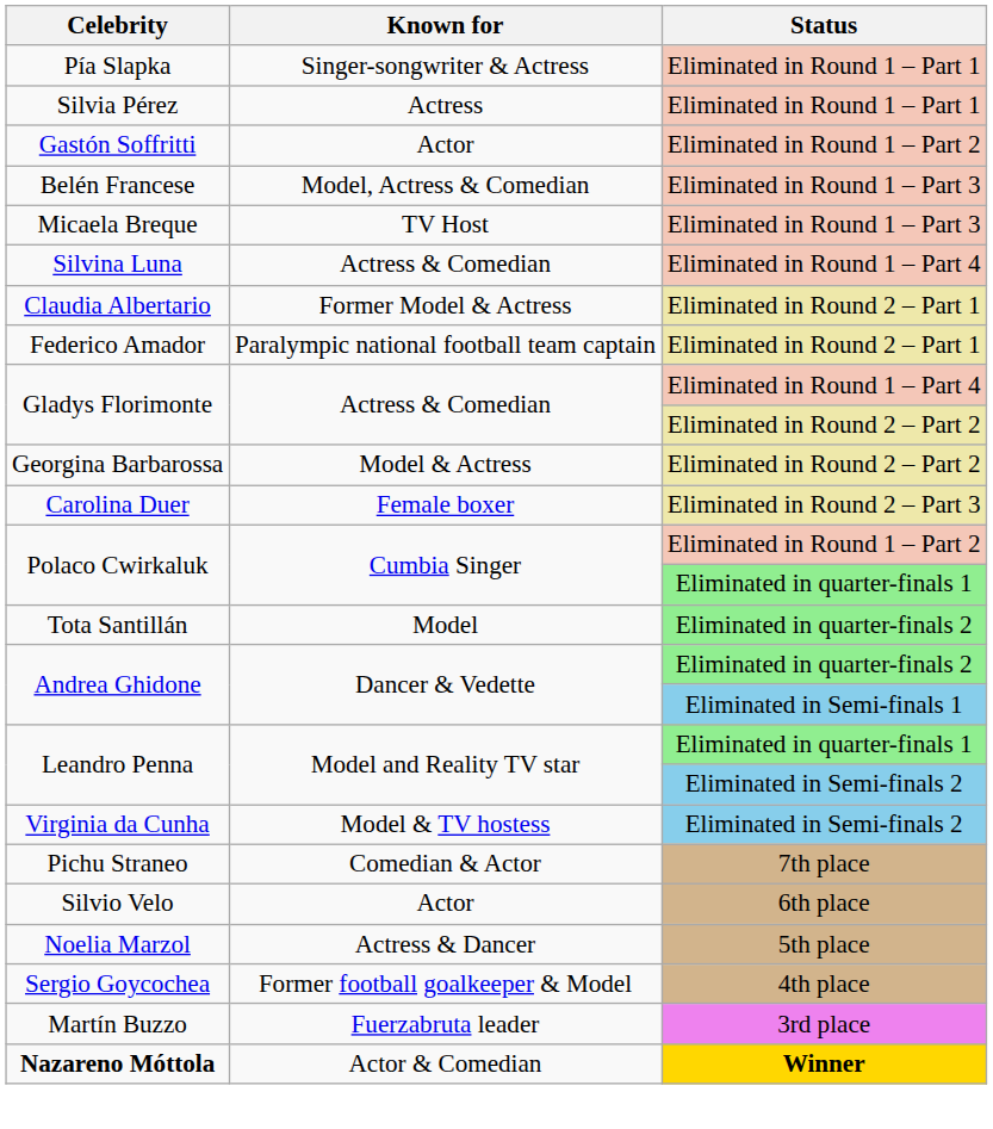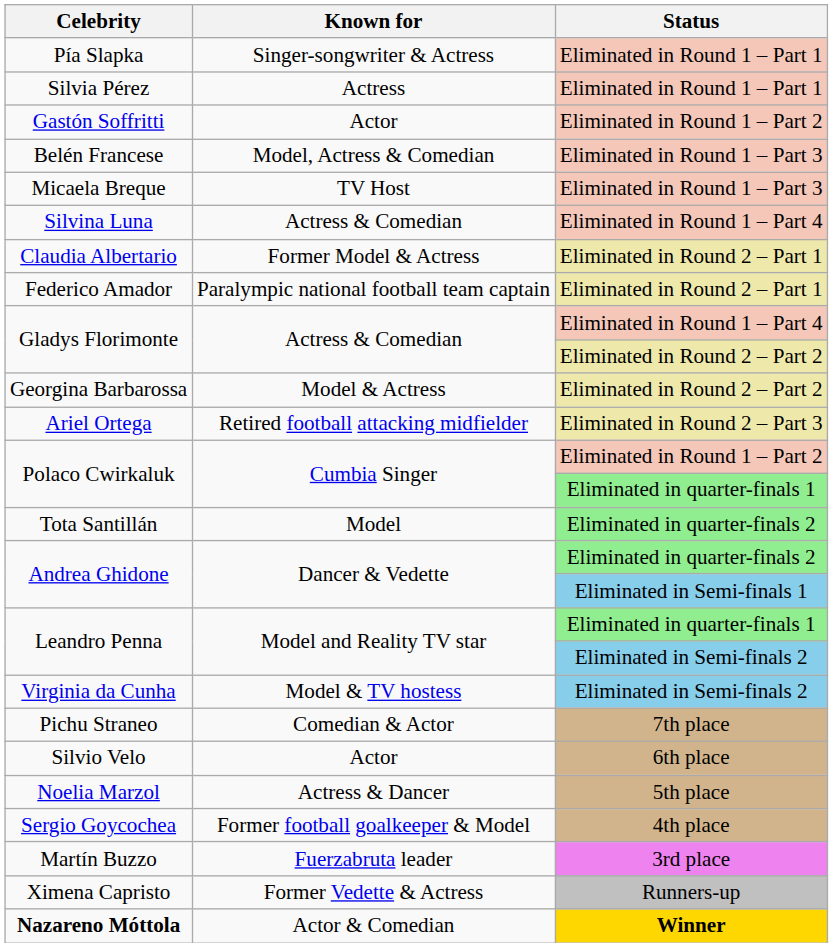 <table class="wikitable" style="margin: auto; text-align: center;">
 <tr>
 <th>Celebrity</th>
 <th>Known for</th>
 <th>Status</th>
 </tr>
 <tr>
 <td>Pía Slapka</td>
 <td>Singer-songwriter & Actress</td>
 <td style="background:#f4c7b8;">Eliminated in Round 1 – Part 1</td>
 </tr>
 <tr>
 <td>Silvia Pérez</td>
 <td>Actress</td>
 <td style="background:#f4c7b8;">Eliminated in Round 1 – Part 1</td>
 </tr>
 <tr>
 <td><a href='#'>Gastón Soffritti</a></td>
 <td>Actor</td>
 <td style="background:#f4c7b8;">Eliminated in Round 1 – Part 2</td>
 </tr>
 <tr>
 <td>Belén Francese</td>
 <td>Model, Actress & Comedian</td>
 <td style="background:#f4c7b8;">Eliminated in Round 1 – Part 3</td>
 </tr>
 <tr>
 <td>Micaela Breque</td>
 <td>TV Host</td>
 <td style="background:#f4c7b8;">Eliminated in Round 1 – Part 3</td>
 </tr>
 <tr>
 <td><a href='#'>Silvina Luna</a></td>
 <td>Actress & Comedian</td>
 <td style="background:#f4c7b8;">Eliminated in Round 1 – Part 4</td>
 </tr>
 <tr>
 <td><a href='#'>Claudia Albertario</a></td>
 <td>Former Model & Actress</td>
 <td style="background:palegoldenrod">Eliminated in Round 2 – Part 1</td>
 </tr>
 <tr>
 <td>Federico Amador</td>
 <td>Paralympic national football team captain</td>
 <td style="background:palegoldenrod">Eliminated in Round 2 – Part 1</td>
 </tr>
 <tr>
 <td rowspan=2>Gladys Florimonte</td>
 <td rowspan=2>Actress & Comedian</td>
 <td style="background:#f4c7b8;">Eliminated in Round 1 – Part 4</td>
 </tr>
 <tr>
 <td style="background:palegoldenrod">Eliminated in Round 2 – Part 2</td>
 </tr>
 <tr>
 <td>Georgina Barbarossa</td>
 <td>Model & Actress</td>
 <td style="background:palegoldenrod">Eliminated in Round 2 – Part 2</td>
 </tr>
 <tr>
-<td><a href='#'>Carolina Duer</a></td>
-<td><a href='#'>Female boxer</a></td>
+<td><a href='#'>Ariel Ortega</a></td>
+<td>Retired <a href='#'>football</a> <a href='#'>attacking midfielder</a></td>
 <td style="background:palegoldenrod">Eliminated in Round 2 – Part 3</td>
 </tr>
 <tr>
 <td rowspan=2>Polaco Cwirkaluk</td>
 <td rowspan=2><a href='#'>Cumbia</a> Singer</td>
 <td style="background:#f4c7b8;">Eliminated in Round 1 – Part 2</td>
 </tr>
 <tr>
 <td style="background:lightgreen;">Eliminated in quarter-finals 1</td>
 </tr>
 <tr>
 <td>Tota Santillán</td>
 <td>Model</td>
 <td style="background:lightgreen;">Eliminated in quarter-finals 2</td>
 </tr>
 <tr>
 <td rowspan=2><a href='#'>Andrea Ghidone</a></td>
 <td rowspan=2>Dancer & Vedette</td>
 <td style="background:lightgreen;">Eliminated in quarter-finals 2</td>
 </tr>
 <tr>
 <td style="background:skyblue;">Eliminated in Semi-finals 1</td>
 </tr>
 <tr>
 <td rowspan=2>Leandro Penna</td>
 <td rowspan=2>Model and Reality TV star</td>
 <td style="background:lightgreen;">Eliminated in quarter-finals 1</td>
 </tr>
 <tr>
 <td style="background:skyblue;">Eliminated in Semi-finals 2</td>
 </tr>
 <tr>
 <td><a href='#'>Virginia da Cunha</a></td>
 <td>Model & <a href='#'>TV hostess</a></td>
 <td style="background:skyblue;">Eliminated in Semi-finals 2</td>
 </tr>
 <tr>
 <td>Pichu Straneo</td>
 <td>Comedian & Actor</td>
 <td style="background:tan;">7th place</td>
 </tr>
 <tr>
 <td>Silvio Velo</td>
 <td>Actor</td>
 <td style="background:tan;">6th place</td>
 </tr>
 <tr>
 <td><a href='#'>Noelia Marzol</a></td>
 <td>Actress & Dancer</td>
 <td style="background:tan;">5th place</td>
 </tr>
 <tr>
 <td><a href='#'>Sergio Goycochea</a></td>
 <td>Former <a href='#'>football</a> <a href='#'>goalkeeper</a> & Model</td>
 <td style="background:tan;">4th place</td>
 </tr>
 <tr>
 <td>Martín Buzzo</td>
 <td><a href='#'>Fuerzabruta</a> leader</td>
 <td style="background:violet;">3rd place</td>
 </tr>
 <tr>
+<td>Ximena Capristo</td>
+<td>Former <a href='#'>Vedette</a> & Actress</td>
+<td style="background:silver;">Runners-up</td>
+</tr>
+<tr>
 <td><strong>Nazareno Móttola</strong></td>
 <td>Actor & Comedian</td>
 <td style="background:gold;"><strong>Winner</strong></td>
 </tr>
 </table>
